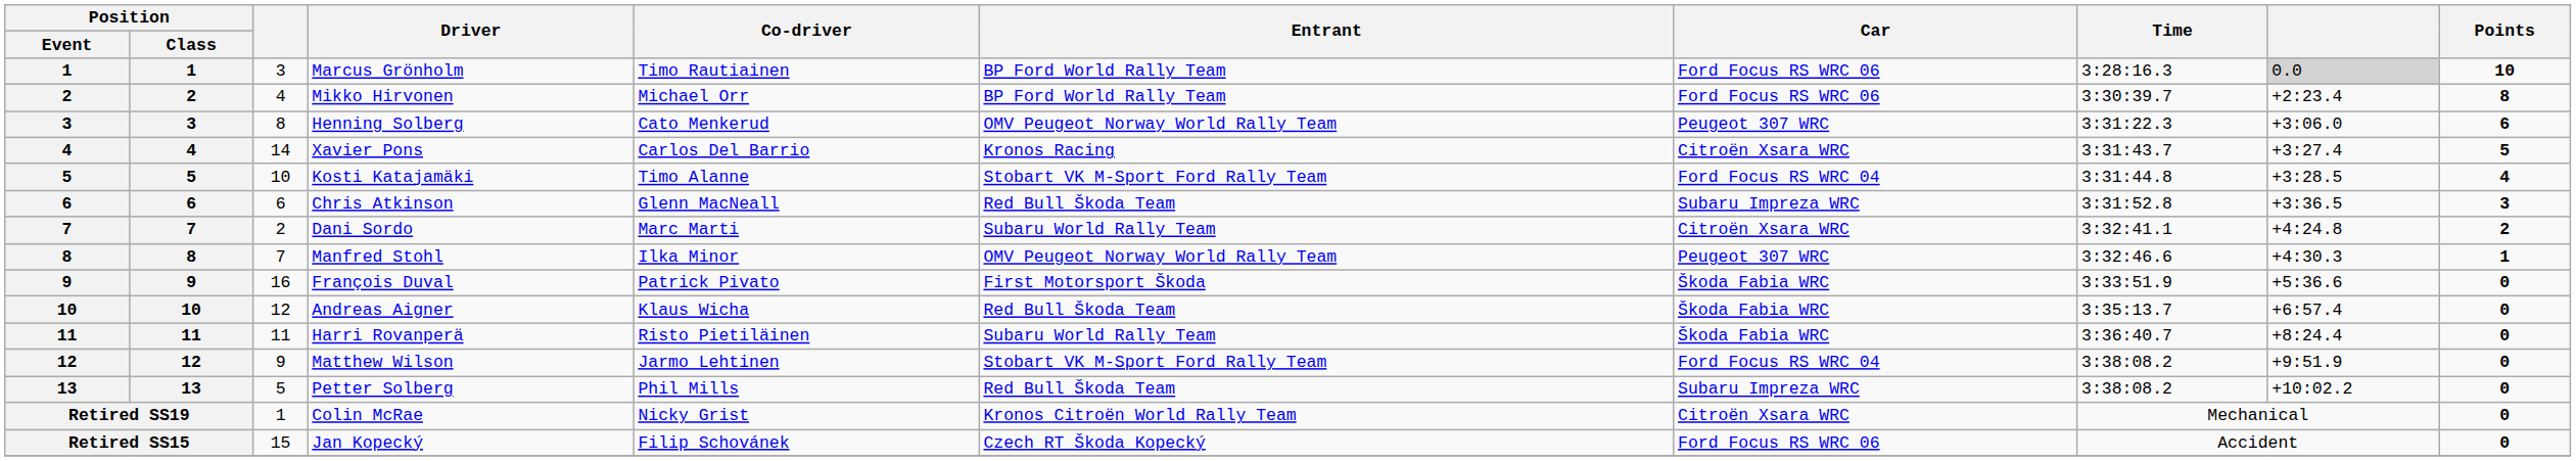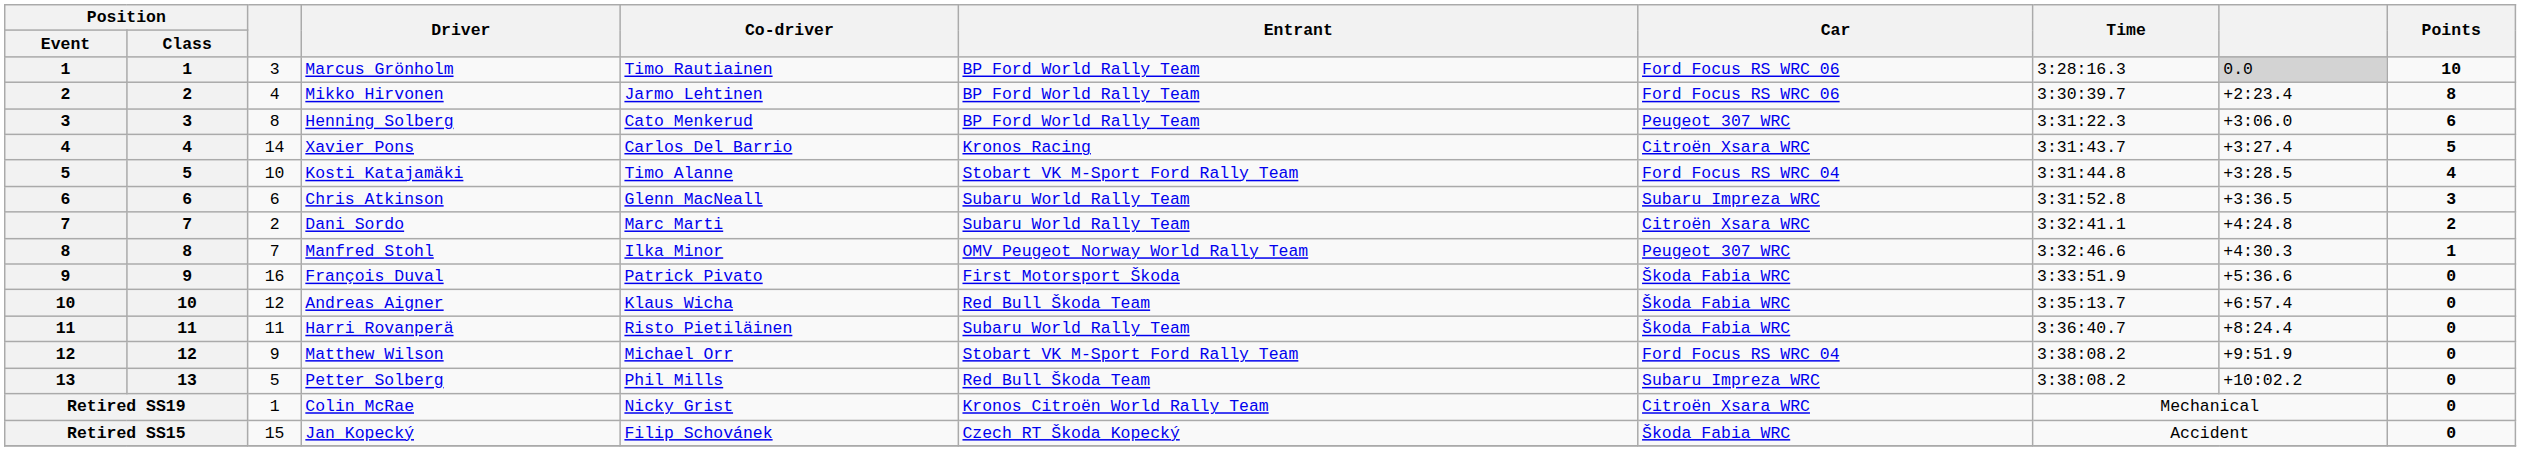 <table class="wikitable" width=85% style="font-size: 85%;">
 <tr>
 <th colspan="2">Position</th>
 <th rowspan="2"></th>
 <th rowspan="2">Driver</th>
 <th rowspan="2">Co-driver</th>
 <th rowspan="2">Entrant</th>
 <th rowspan="2">Car</th>
 <th rowspan="2">Time</th>
 <th rowspan="2"></th>
 <th rowspan="2">Points</th>
 </tr>
 <tr>
 <th>Event</th>
 <th>Class</th>
 </tr>
 <tr>
 <th>1</th>
 <th>1</th>
 <td align="center">3</td>
 <td> <a href='#'>Marcus Grönholm</a></td>
 <td> <a href='#'>Timo Rautiainen</a></td>
 <td><a href='#'>BP Ford World Rally Team</a></td>
 <td><a href='#'>Ford Focus RS WRC 06</a></td>
 <td>3:28:16.3</td>
 <td style="background: lightgrey;">0.0</td>
 <td align="center"><strong>10</strong></td>
 </tr>
 <tr>
 <th>2</th>
 <th>2</th>
 <td align="center">4</td>
 <td> <a href='#'>Mikko Hirvonen</a></td>
-<td> <a href='#'>Michael Orr</a></td>
+<td> <a href='#'>Jarmo Lehtinen</a></td>
 <td><a href='#'>BP Ford World Rally Team</a></td>
 <td><a href='#'>Ford Focus RS WRC 06</a></td>
 <td>3:30:39.7</td>
 <td>+2:23.4</td>
 <td align="center"><strong>8</strong></td>
 </tr>
 <tr>
 <th>3</th>
 <th>3</th>
 <td align="center">8</td>
 <td> <a href='#'>Henning Solberg</a></td>
 <td> <a href='#'>Cato Menkerud</a></td>
-<td><a href='#'>OMV Peugeot Norway World Rally Team</a></td>
+<td><a href='#'>BP Ford World Rally Team</a></td>
 <td><a href='#'>Peugeot 307 WRC</a></td>
 <td>3:31:22.3</td>
 <td>+3:06.0</td>
 <td align="center"><strong>6</strong></td>
 </tr>
 <tr>
 <th>4</th>
 <th>4</th>
 <td align="center">14</td>
 <td> <a href='#'>Xavier Pons</a></td>
 <td> <a href='#'>Carlos Del Barrio</a></td>
 <td><a href='#'>Kronos Racing</a></td>
 <td><a href='#'>Citroën Xsara WRC</a></td>
 <td>3:31:43.7</td>
 <td>+3:27.4</td>
 <td align="center"><strong>5</strong></td>
 </tr>
 <tr>
 <th>5</th>
 <th>5</th>
 <td align="center">10</td>
 <td> <a href='#'>Kosti Katajamäki</a></td>
 <td> <a href='#'>Timo Alanne</a></td>
 <td><a href='#'>Stobart VK M-Sport Ford Rally Team</a></td>
 <td><a href='#'>Ford Focus RS WRC 04</a></td>
 <td>3:31:44.8</td>
 <td>+3:28.5</td>
 <td align="center"><strong>4</strong></td>
 </tr>
 <tr>
 <th>6</th>
 <th>6</th>
 <td align="center">6</td>
 <td> <a href='#'>Chris Atkinson</a></td>
 <td> <a href='#'>Glenn MacNeall</a></td>
-<td><a href='#'>Red Bull Škoda Team</a></td>
+<td><a href='#'>Subaru World Rally Team</a></td>
 <td><a href='#'>Subaru Impreza WRC</a></td>
 <td>3:31:52.8</td>
 <td>+3:36.5</td>
 <td align="center"><strong>3</strong></td>
 </tr>
 <tr>
 <th>7</th>
 <th>7</th>
 <td align="center">2</td>
 <td> <a href='#'>Dani Sordo</a></td>
 <td> <a href='#'>Marc Marti</a></td>
 <td><a href='#'>Subaru World Rally Team</a></td>
 <td><a href='#'>Citroën Xsara WRC</a></td>
 <td>3:32:41.1</td>
 <td>+4:24.8</td>
 <td align="center"><strong>2</strong></td>
 </tr>
 <tr>
 <th>8</th>
 <th>8</th>
 <td align="center">7</td>
 <td> <a href='#'>Manfred Stohl</a></td>
 <td> <a href='#'>Ilka Minor</a></td>
 <td><a href='#'>OMV Peugeot Norway World Rally Team</a></td>
 <td><a href='#'>Peugeot 307 WRC</a></td>
 <td>3:32:46.6</td>
 <td>+4:30.3</td>
 <td align="center"><strong>1</strong></td>
 </tr>
 <tr>
 <th>9</th>
 <th>9</th>
 <td align="center">16</td>
 <td> <a href='#'>François Duval</a></td>
 <td> <a href='#'>Patrick Pivato</a></td>
 <td><a href='#'>First Motorsport Škoda</a></td>
 <td><a href='#'>Škoda Fabia WRC</a></td>
 <td>3:33:51.9</td>
 <td>+5:36.6</td>
 <td align="center"><strong>0</strong></td>
 </tr>
 <tr>
 <th>10</th>
 <th>10</th>
 <td align="center">12</td>
 <td> <a href='#'>Andreas Aigner</a></td>
 <td> <a href='#'>Klaus Wicha</a></td>
 <td><a href='#'>Red Bull Škoda Team</a></td>
 <td><a href='#'>Škoda Fabia WRC</a></td>
 <td>3:35:13.7</td>
 <td>+6:57.4</td>
 <td align="center"><strong>0</strong></td>
 </tr>
 <tr>
 <th>11</th>
 <th>11</th>
 <td align="center">11</td>
 <td> <a href='#'>Harri Rovanperä</a></td>
 <td> <a href='#'>Risto Pietiläinen</a></td>
 <td><a href='#'>Subaru World Rally Team</a></td>
 <td><a href='#'>Škoda Fabia WRC</a></td>
 <td>3:36:40.7</td>
 <td>+8:24.4</td>
 <td align="center"><strong>0</strong></td>
 </tr>
 <tr>
 <th>12</th>
 <th>12</th>
 <td align="center">9</td>
 <td> <a href='#'>Matthew Wilson</a></td>
-<td> <a href='#'>Jarmo Lehtinen</a></td>
+<td> <a href='#'>Michael Orr</a></td>
 <td><a href='#'>Stobart VK M-Sport Ford Rally Team</a></td>
 <td><a href='#'>Ford Focus RS WRC 04</a></td>
 <td>3:38:08.2</td>
 <td>+9:51.9</td>
 <td align="center"><strong>0</strong></td>
 </tr>
 <tr>
 <th>13</th>
 <th>13</th>
 <td align="center">5</td>
 <td> <a href='#'>Petter Solberg</a></td>
 <td> <a href='#'>Phil Mills</a></td>
 <td><a href='#'>Red Bull Škoda Team</a></td>
 <td><a href='#'>Subaru Impreza WRC</a></td>
 <td>3:38:08.2</td>
 <td>+10:02.2</td>
 <td align="center"><strong>0</strong></td>
 </tr>
 <tr>
 <th colspan="2">Retired SS19</th>
 <td align="center">1</td>
 <td> <a href='#'>Colin McRae</a></td>
 <td> <a href='#'>Nicky Grist</a></td>
 <td><a href='#'>Kronos Citroën World Rally Team</a></td>
 <td><a href='#'>Citroën Xsara WRC</a></td>
 <td colspan="2" align="center">Mechanical</td>
 <td align="center"><strong>0</strong></td>
 </tr>
 <tr>
 <th colspan="2">Retired SS15</th>
 <td align="center">15</td>
 <td> <a href='#'>Jan Kopecký</a></td>
 <td> <a href='#'>Filip Schovánek</a></td>
 <td><a href='#'>Czech RT Škoda Kopecký</a></td>
-<td><a href='#'>Ford Focus RS WRC 06</a></td>
+<td><a href='#'>Škoda Fabia WRC</a></td>
 <td colspan="2" align="center">Accident</td>
 <td align="center"><strong>0</strong></td>
 </tr>
 <tr>
 </tr>
 </table>
